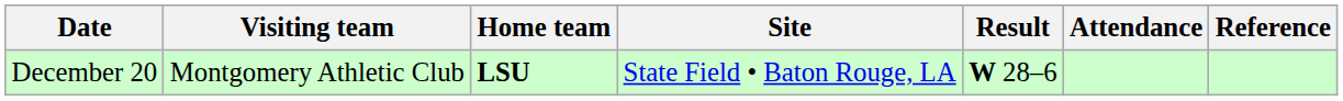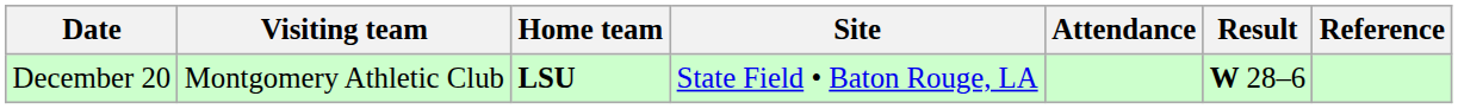 <table class="wikitable" style="font-size:95%;">
 <tr>
 <th>Date</th>
 <th>Visiting team</th>
 <th>Home team</th>
 <th>Site</th>
+<th>Attendance</th>
 <th>Result</th>
-<th>Attendance</th>
 <th class="unsortable">Reference</th>
 </tr>
 <tr bgcolor=ccffcc>
 <td>December 20</td>
 <td>Montgomery Athletic Club</td>
 <td><strong>LSU</strong></td>
 <td><a href='#'>State Field</a> • <a href='#'>Baton Rouge, LA</a></td>
+<td></td>
 <td><strong>W</strong> 28–6</td>
-<td></td>
 <td></td>
 </tr>
 </table>
